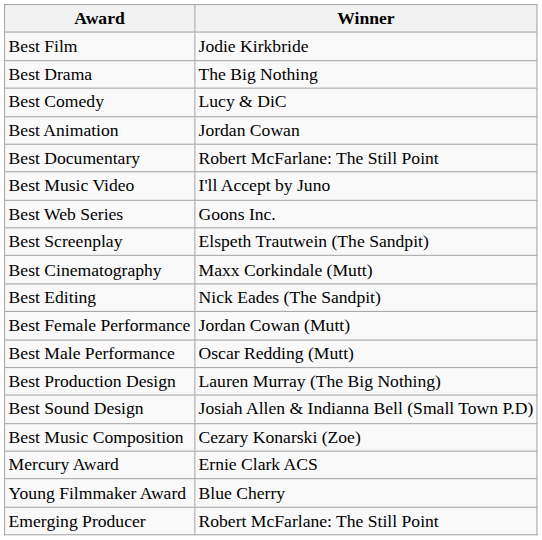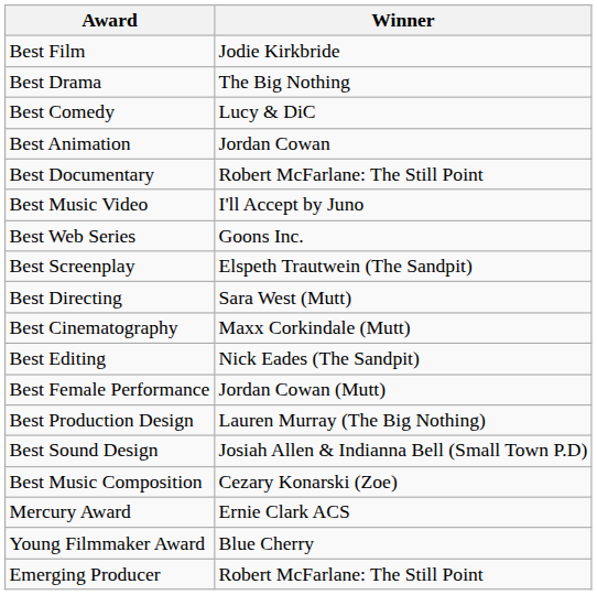 <table class="wikitable">
 <tr>
 <th>Award</th>
 <th>Winner</th>
 </tr>
 <tr>
 <td>Best  Film</td>
 <td>Jodie Kirkbride</td>
 </tr>
 <tr>
 <td>Best Drama</td>
 <td>The Big Nothing</td>
 </tr>
 <tr>
 <td>Best Comedy</td>
 <td>Lucy & DiC</td>
 </tr>
 <tr>
 <td>Best Animation</td>
 <td>Jordan Cowan</td>
 </tr>
 <tr>
 <td>Best  Documentary</td>
 <td>Robert McFarlane: The Still Point</td>
 </tr>
 <tr>
 <td>Best Music  Video</td>
 <td>I'll Accept by Juno</td>
 </tr>
 <tr>
 <td>Best Web Series</td>
 <td>Goons Inc.</td>
 </tr>
 <tr>
 <td>Best  Screenplay</td>
 <td>Elspeth Trautwein (The Sandpit)</td>
 </tr>
 <tr>
+<td>Best Directing</td>
+<td>Sara West (Mutt)</td>
+</tr>
+<tr>
 <td>Best  Cinematography</td>
 <td>Maxx Corkindale (Mutt)</td>
 </tr>
 <tr>
 <td>Best Editing</td>
 <td>Nick Eades (The Sandpit)</td>
 </tr>
 <tr>
 <td>Best Female  Performance</td>
 <td>Jordan Cowan (Mutt)</td>
-</tr>
-<tr>
-<td>Best Male  Performance</td>
-<td>Oscar Redding (Mutt)</td>
 </tr>
 <tr>
 <td>Best  Production Design</td>
 <td>Lauren Murray (The Big Nothing)</td>
 </tr>
 <tr>
 <td>Best Sound  Design</td>
 <td>Josiah Allen & Indianna Bell (Small Town P.D)</td>
 </tr>
 <tr>
 <td>Best Music  Composition</td>
 <td>Cezary Konarski (Zoe)</td>
 </tr>
 <tr>
 <td>Mercury Award</td>
 <td>Ernie Clark ACS</td>
 </tr>
 <tr>
 <td>Young  Filmmaker Award</td>
 <td>Blue Cherry</td>
 </tr>
 <tr>
 <td>Emerging  Producer</td>
 <td>Robert McFarlane: The Still Point</td>
 </tr>
 </table>
